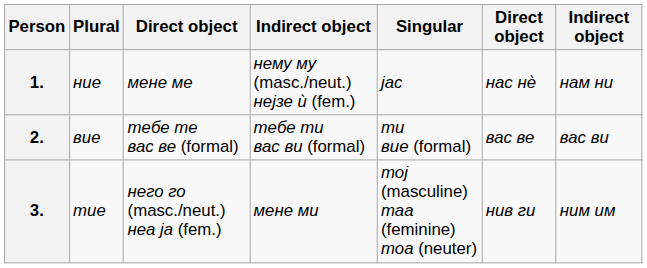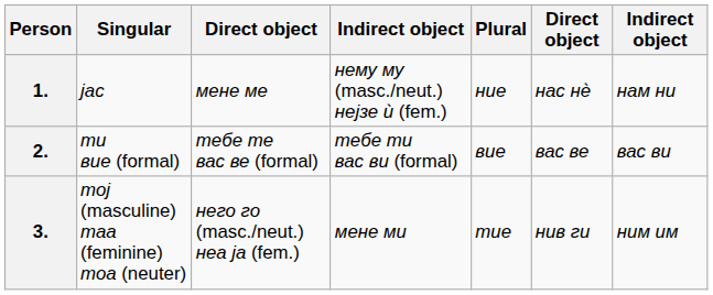 <table class="wikitable">
 <tr>
 <th>Person</th>
-<th>Plural</th>
+<th>Singular</th>
 <th>Direct object</th>
 <th>Indirect object</th>
-<th>Singular</th>
+<th>Plural</th>
 <th>Direct object</th>
 <th>Indirect object</th>
 </tr>
 <tr>
 <th>1.</th>
-<td><em>ние</em></td>
+<td><em>јас</em></td>
 <td><em>мене ме</em></td>
 <td><em>нему му</em> (masc./neut.)<br><em>нејзе ѝ</em> (fem.)</td>
-<td><em>јас</em></td>
+<td><em>ние</em></td>
 <td><em>нас нѐ</em></td>
 <td><em>нам ни</em></td>
 </tr>
 <tr>
 <th>2.</th>
-<td><em>вие</em></td>
+<td><em>ти</em><br><em>вие</em> (formal)</td>
 <td><em>тебе те</em><br><em>вас ве</em> (formal)</td>
 <td><em>тебе ти</em><br><em>вас ви</em> (formal)</td>
-<td><em>ти</em><br><em>вие</em> (formal)</td>
+<td><em>вие</em></td>
 <td><em>вас ве</em></td>
 <td><em>вас ви</em></td>
 </tr>
 <tr>
 <th>3.</th>
-<td><em>тие</em></td>
+<td><em>тој</em> (masculine)<br><em>таа</em> (feminine)<br><em>тоа</em> (neuter)</td>
 <td><em>него го</em> (masc./neut.)<br><em>неа ја</em> (fem.)</td>
 <td><em>мене ми</em></td>
-<td><em>тој</em> (masculine)<br><em>таа</em> (feminine)<br><em>тоа</em> (neuter)</td>
+<td><em>тие</em></td>
 <td><em>нив ги</em></td>
 <td><em>ним им</em></td>
 </tr>
 </table>
